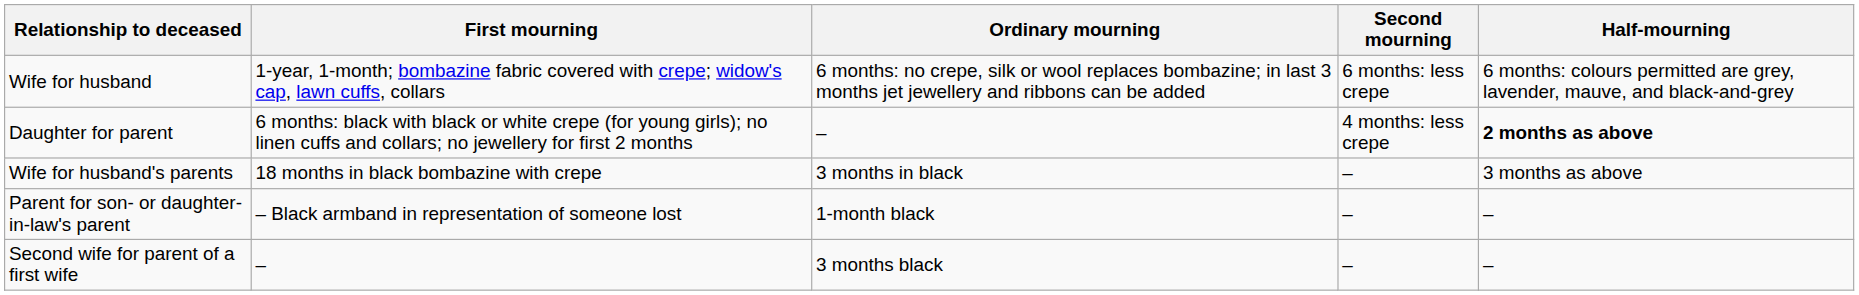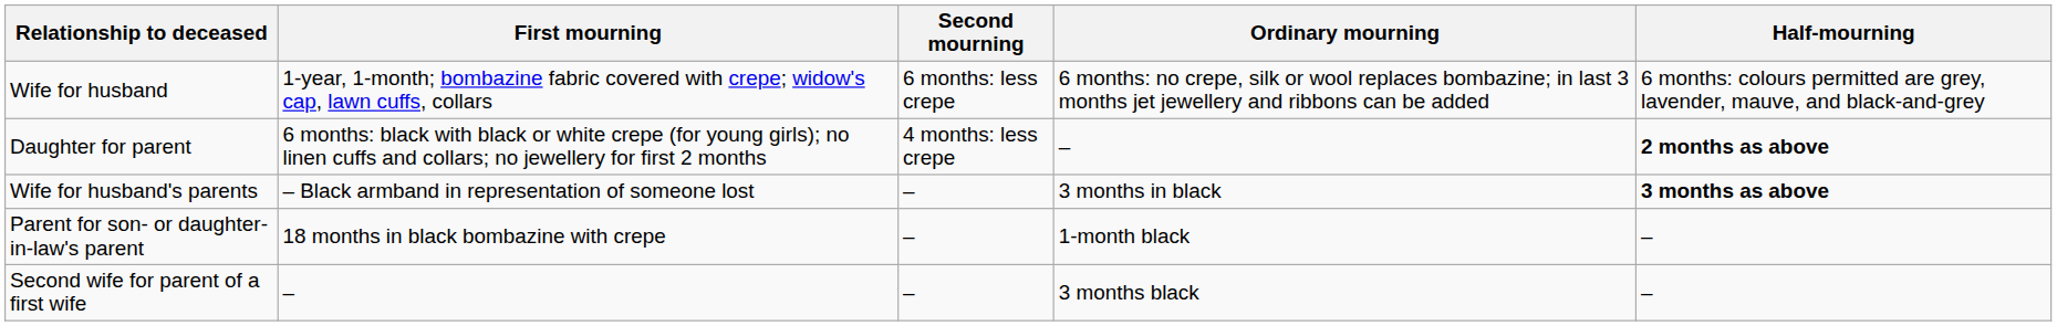 <table class="wikitable">
 <tr>
 <th>Relationship to deceased</th>
 <th>First mourning</th>
+<th>Second mourning</th>
 <th>Ordinary mourning</th>
-<th>Second mourning</th>
 <th>Half-mourning</th>
 </tr>
 <tr>
 <td>Wife for husband</td>
 <td>1-year, 1-month; <a href='#'>bombazine</a> fabric covered with <a href='#'>crepe</a>; <a href='#'>widow's cap</a>, <a href='#'>lawn cuffs</a>, collars</td>
+<td>6 months: less crepe</td>
 <td>6 months: no crepe, silk or wool replaces bombazine; in last 3 months jet jewellery and ribbons can be added</td>
-<td>6 months: less crepe</td>
 <td>6 months: colours permitted are grey, lavender, mauve, and black-and-grey</td>
 </tr>
 <tr>
 <td>Daughter for parent</td>
 <td>6 months: black with black or white crepe (for young girls); no linen cuffs and collars; no jewellery for first 2 months</td>
+<td>4 months: less crepe</td>
 <td>–</td>
-<td>4 months: less crepe</td>
 <td><strong>2 months as above</strong></td>
 </tr>
 <tr>
 <td>Wife for husband's parents</td>
-<td>18 months in black bombazine with crepe</td>
+<td>– Black armband in representation of someone lost</td>
+<td>–</td>
 <td>3 months in black</td>
-<td>–</td>
-<td>3 months as above</td>
+<td><strong>3 months as above</strong></td>
 </tr>
 <tr>
 <td>Parent for son- or daughter-in-law's parent</td>
-<td>– Black armband in representation of someone lost</td>
+<td>18 months in black bombazine with crepe</td>
+<td>–</td>
 <td>1-month black</td>
-<td>–</td>
 <td>–</td>
 </tr>
 <tr>
 <td>Second wife for parent of a first wife</td>
 <td>–</td>
+<td>–</td>
 <td>3 months black</td>
-<td>–</td>
 <td>–</td>
 </tr>
 </table>
